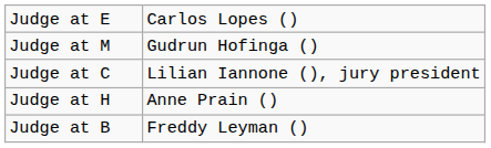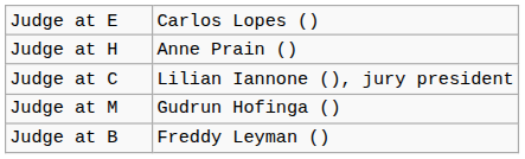 <table class="wikitable">
 <tr>
 <td width=100>Judge at E</td>
 <td>Carlos Lopes ()</td>
 </tr>
 <tr>
-<td>Judge at M</td>
-<td>Gudrun Hofinga ()</td>
+<td>Judge at H</td>
+<td>Anne Prain ()</td>
 </tr>
 <tr>
 <td>Judge at C</td>
 <td>Lilian Iannone (), jury president</td>
 </tr>
 <tr>
-<td>Judge at H</td>
-<td>Anne Prain ()</td>
+<td>Judge at M</td>
+<td>Gudrun Hofinga ()</td>
 </tr>
 <tr>
 <td>Judge at B</td>
 <td>Freddy Leyman ()</td>
 </tr>
 </table>
